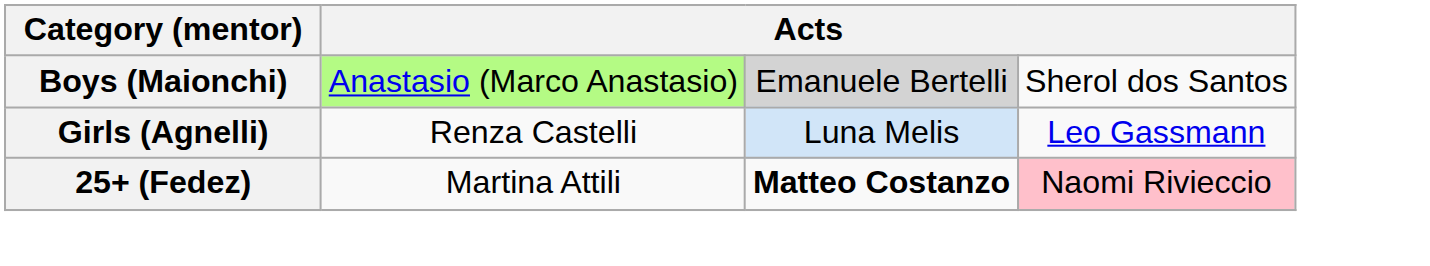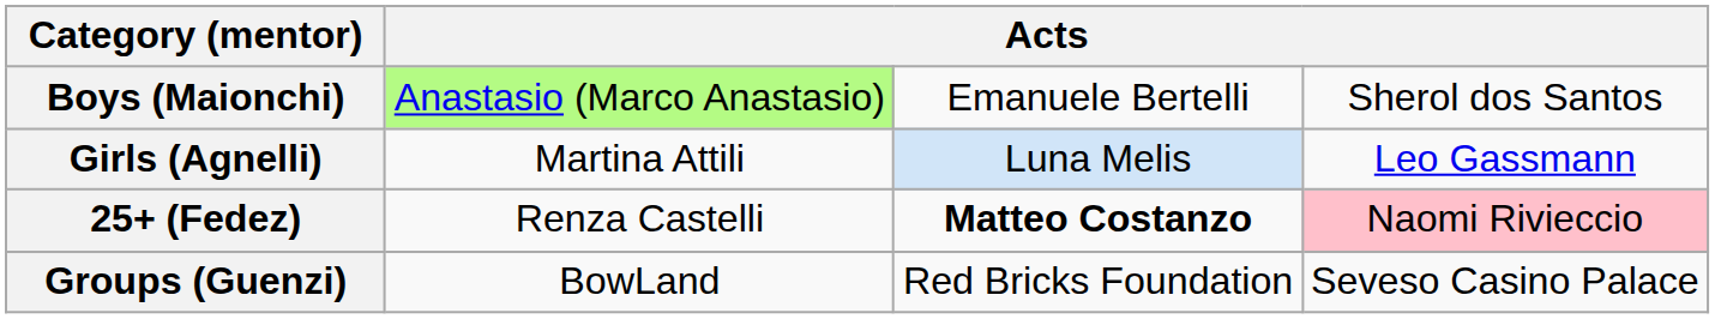 <table class="wikitable" style="text-align:center">
 <tr>
 <th spope="col" width="150">Category (mentor)</th>
 <th scope="col" colspan="3" width="450">Acts</th>
 </tr>
 <tr>
 <th scope="row">Boys (Maionchi)</th>
 <td style="background:#B4FB84"><a href='#'>Anastasio</a> (Marco Anastasio)</td>
-<td style="background: lightgrey;">Emanuele Bertelli</td>
+<td>Emanuele Bertelli</td>
 <td>Sherol dos Santos</td>
 </tr>
 <tr>
 <th scope="col">Girls (Agnelli)</th>
-<td>Renza Castelli</td>
+<td>Martina Attili</td>
 <td style="background:#D1E5F8">Luna Melis</td>
 <td><a href='#'>Leo Gassmann</a></td>
 </tr>
 <tr>
 <th scope="col">25+ (Fedez)</th>
-<td>Martina Attili</td>
+<td>Renza Castelli</td>
 <td><strong>Matteo Costanzo</strong></td>
 <td style="background:pink">Naomi Rivieccio</td>
 </tr>
+<tr>
+<th scope="col">Groups (Guenzi)</th>
+<td>BowLand</td>
+<td>Red Bricks Foundation</td>
+<td>Seveso Casino Palace</td>
+</tr>
 </table>
